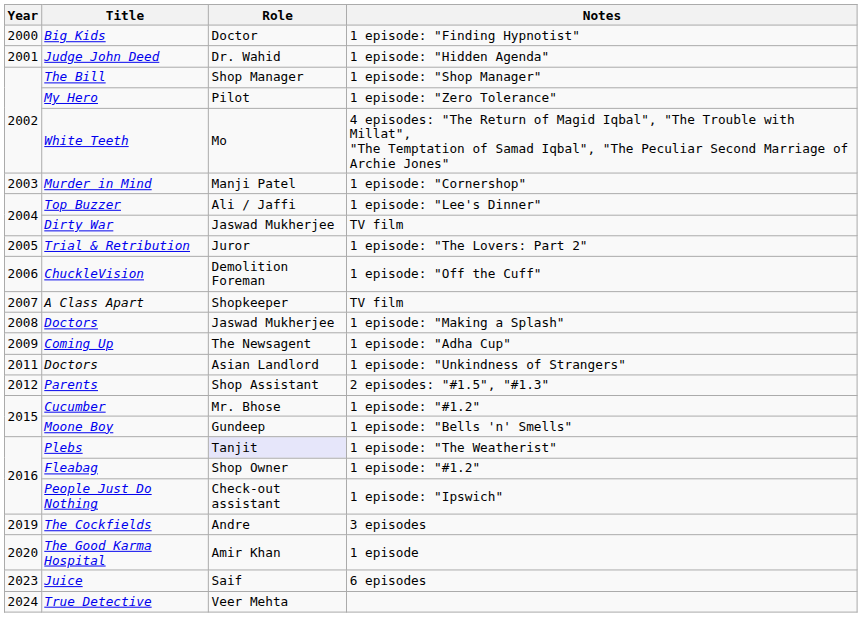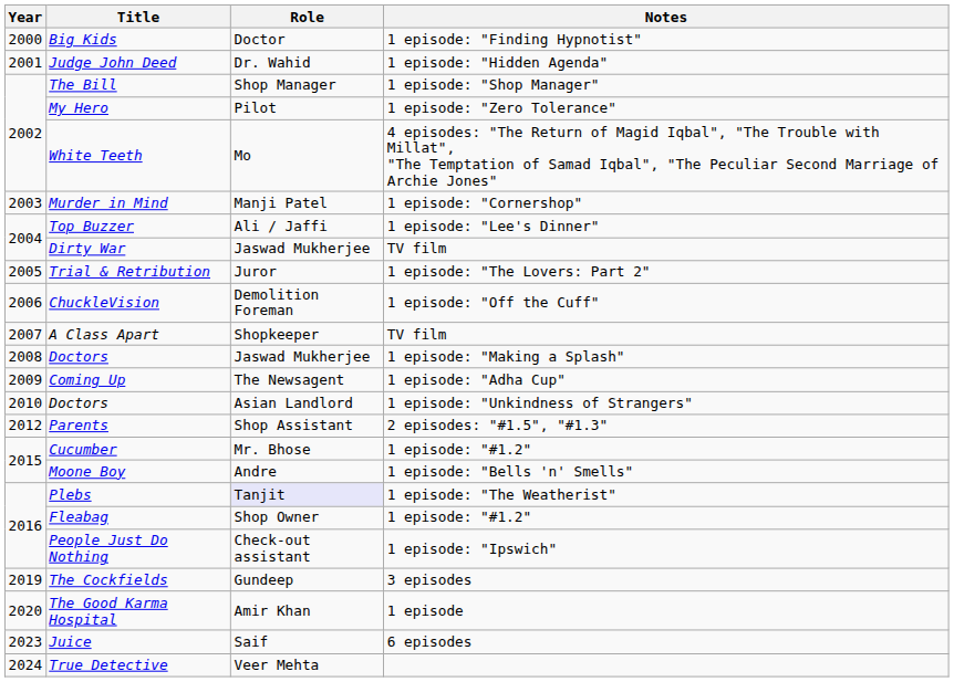 <table class="wikitable" style="font-size: 100%;">
 <tr>
 <th>Year</th>
 <th>Title</th>
 <th>Role</th>
 <th>Notes</th>
 </tr>
 <tr>
 <td rowspan="1">2000</td>
 <td><em><a href='#'>Big Kids</a></em></td>
 <td>Doctor</td>
 <td>1 episode: "Finding Hypnotist"</td>
 </tr>
 <tr>
 <td rowspan="1">2001</td>
 <td><em><a href='#'>Judge John Deed</a></em></td>
 <td>Dr. Wahid</td>
 <td>1 episode: "Hidden Agenda"</td>
 </tr>
 <tr>
 <td rowspan="3">2002</td>
 <td><em><a href='#'>The Bill</a></em></td>
 <td>Shop Manager</td>
 <td>1 episode: "Shop Manager"</td>
 </tr>
 <tr>
 <td><em><a href='#'>My Hero</a></em></td>
 <td>Pilot</td>
 <td>1 episode: "Zero Tolerance"</td>
 </tr>
 <tr>
 <td><em><a href='#'>White Teeth</a></em></td>
 <td>Mo</td>
 <td>4 episodes: "The Return of Magid Iqbal", "The Trouble with Millat",<br>"The Temptation of Samad Iqbal", "The Peculiar Second Marriage of Archie Jones"</td>
 </tr>
 <tr>
 <td rowspan="1">2003</td>
 <td><em><a href='#'>Murder in Mind</a></em></td>
 <td>Manji Patel</td>
 <td>1 episode: "Cornershop"</td>
 </tr>
 <tr>
 <td rowspan="2">2004</td>
 <td><em><a href='#'>Top Buzzer</a></em></td>
 <td>Ali / Jaffi</td>
 <td>1 episode: "Lee's Dinner"</td>
 </tr>
 <tr>
 <td><em><a href='#'>Dirty War</a></em></td>
 <td>Jaswad Mukherjee</td>
 <td>TV film</td>
 </tr>
 <tr>
 <td rowspan="1">2005</td>
 <td><em><a href='#'>Trial & Retribution</a></em></td>
 <td>Juror</td>
 <td>1 episode: "The Lovers: Part 2"</td>
 </tr>
 <tr>
 <td rowspan="1">2006</td>
 <td><em><a href='#'>ChuckleVision</a></em></td>
 <td>Demolition Foreman</td>
 <td>1 episode: "Off the Cuff"</td>
 </tr>
 <tr>
 <td rowspan="1">2007</td>
 <td><em>A Class Apart</em></td>
 <td>Shopkeeper</td>
 <td>TV film</td>
 </tr>
 <tr>
 <td rowspan="1">2008</td>
 <td><em><a href='#'>Doctors</a></em></td>
 <td>Jaswad Mukherjee</td>
 <td>1 episode: "Making a Splash"</td>
 </tr>
 <tr>
 <td rowspan="1">2009</td>
 <td><em><a href='#'>Coming Up</a></em></td>
 <td>The Newsagent</td>
 <td>1 episode: "Adha Cup"</td>
 </tr>
 <tr>
-<td rowspan="1">2011</td>
+<td rowspan="1">2010</td>
 <td><em>Doctors</em></td>
 <td>Asian Landlord</td>
 <td>1 episode: "Unkindness of Strangers"</td>
 </tr>
 <tr>
 <td rowspan="1">2012</td>
 <td><em><a href='#'>Parents</a></em></td>
 <td>Shop Assistant</td>
 <td>2 episodes: "#1.5", "#1.3"</td>
 </tr>
 <tr>
 <td rowspan="2">2015</td>
 <td><em><a href='#'>Cucumber</a></em></td>
 <td>Mr. Bhose</td>
 <td>1 episode: "#1.2"</td>
 </tr>
 <tr>
 <td><em><a href='#'>Moone Boy</a></em></td>
-<td>Gundeep</td>
+<td>Andre</td>
 <td>1 episode: "Bells 'n' Smells"</td>
 </tr>
 <tr>
 <td rowspan="3">2016</td>
 <td><em><a href='#'>Plebs</a></em></td>
 <td style="background: lavender;">Tanjit</td>
 <td>1 episode: "The Weatherist"</td>
 </tr>
 <tr>
 <td><em><a href='#'>Fleabag</a></em></td>
 <td>Shop Owner</td>
 <td>1 episode: "#1.2"</td>
 </tr>
 <tr>
 <td><em><a href='#'>People Just Do Nothing</a></em></td>
 <td>Check-out assistant</td>
 <td>1 episode: "Ipswich"</td>
 </tr>
 <tr>
 <td>2019</td>
 <td><em><a href='#'>The Cockfields</a></em></td>
-<td>Andre</td>
+<td>Gundeep</td>
 <td>3 episodes</td>
 </tr>
 <tr>
 <td>2020</td>
 <td><em><a href='#'>The Good Karma Hospital</a></em></td>
 <td>Amir Khan</td>
 <td>1 episode</td>
 </tr>
 <tr>
 <td>2023</td>
 <td><em><a href='#'>Juice</a></em></td>
 <td>Saif</td>
 <td>6 episodes</td>
 </tr>
 <tr>
 <td>2024</td>
 <td><em><a href='#'>True Detective</a></em></td>
 <td>Veer Mehta</td>
 <td></td>
 </tr>
 </table>
